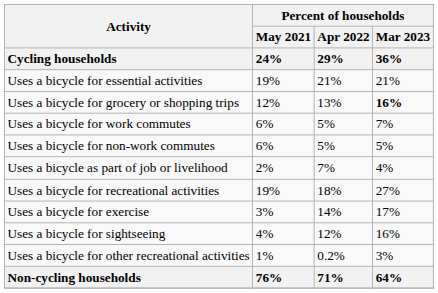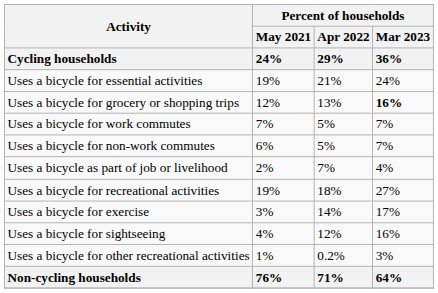 <table class="wikitable sortable" style="font-size:95%;">
 <tr>
 <th rowspan="2" class="unsortable">Activity</th>
 <th colspan="4">Percent of households</th>
 </tr>
 <tr>
 <th>May 2021</th>
 <th>Apr 2022</th>
 <th>Mar 2023</th>
 </tr>
 <tr>
 <th style="text-align:left;">Cycling households</th>
 <th style="text-align:left;">24%</th>
 <th style="text-align:left;">29%</th>
 <th style="text-align:left;">36%</th>
 </tr>
 <tr>
 <td>Uses a bicycle for essential activities</td>
 <td>19%</td>
 <td>21%</td>
-<td>21%</td>
+<td>24%</td>
 </tr>
 <tr>
 <td>Uses a bicycle for grocery or shopping trips</td>
 <td>12%</td>
 <td>13%</td>
 <td><strong>16%</strong></td>
 </tr>
 <tr>
 <td>Uses a bicycle for work commutes</td>
-<td>6%</td>
+<td>7%</td>
 <td>5%</td>
 <td>7%</td>
 </tr>
 <tr>
 <td>Uses a bicycle for non-work commutes</td>
 <td>6%</td>
 <td>5%</td>
-<td>5%</td>
+<td>7%</td>
 </tr>
 <tr>
 <td>Uses a bicycle as part of job or livelihood</td>
 <td>2%</td>
 <td>7%</td>
 <td>4%</td>
 </tr>
 <tr>
 <td>Uses a bicycle for recreational activities</td>
 <td>19%</td>
 <td>18%</td>
 <td>27%</td>
 </tr>
 <tr>
 <td>Uses a bicycle for exercise</td>
 <td>3%</td>
 <td>14%</td>
 <td>17%</td>
 </tr>
 <tr>
 <td>Uses a bicycle for sightseeing</td>
 <td>4%</td>
 <td>12%</td>
 <td>16%</td>
 </tr>
 <tr>
 <td>Uses a bicycle for other recreational activities</td>
 <td>1%</td>
 <td>0.2%</td>
 <td>3%</td>
 </tr>
 <tr>
 <th style="text-align:left;">Non-cycling households</th>
 <th style="text-align:left;">76%</th>
 <th style="text-align:left;">71%</th>
 <th style="text-align:left;">64%</th>
 </tr>
 <tr>
 </tr>
 </table>
